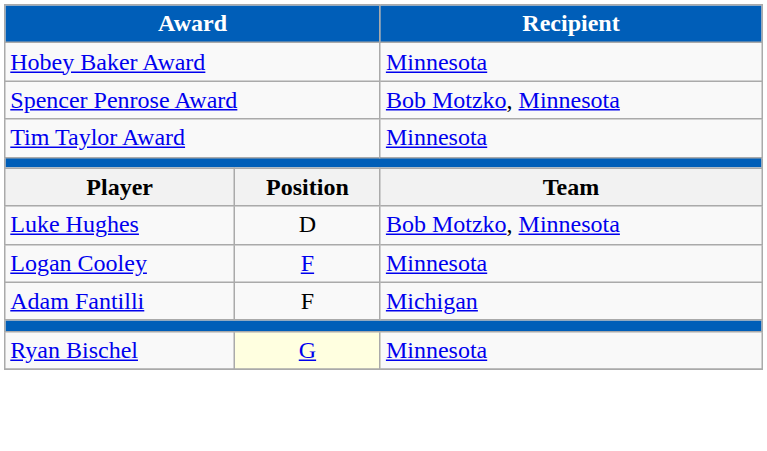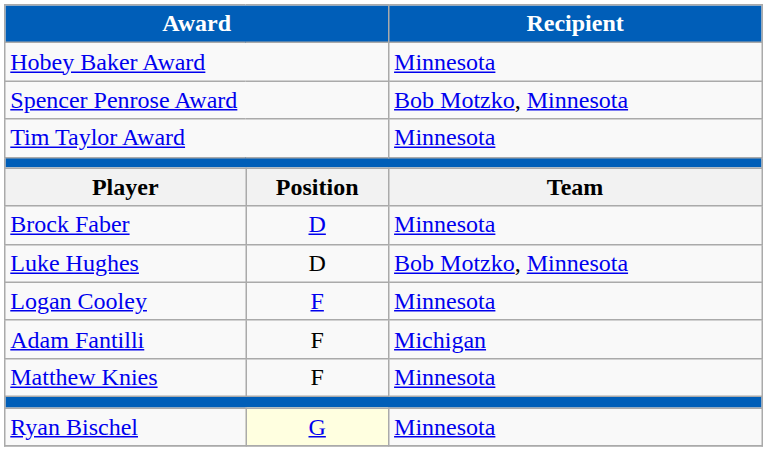 <table class="wikitable" width=40%>
 <tr>
 <th style="color:white; background:#005EB8" colspan=2>Award</th>
 <th style="color:white; background:#005EB8">Recipient</th>
 </tr>
 <tr>
 <td colspan=2><a href='#'>Hobey Baker Award</a></td>
 <td><a href='#'>Minnesota</a></td>
 </tr>
 <tr>
 <td colspan=2><a href='#'>Spencer Penrose Award</a></td>
 <td><a href='#'>Bob Motzko</a>, <a href='#'>Minnesota</a></td>
 </tr>
 <tr>
 <td colspan=2><a href='#'>Tim Taylor Award</a></td>
 <td><a href='#'>Minnesota</a></td>
 </tr>
 <tr>
 <th style="color:white; background:#005EB8" colspan=3><a href='#'></a></th>
 </tr>
 <tr>
 <th>Player</th>
 <th>Position</th>
 <th>Team</th>
 </tr>
 <tr>
+<td><a href='#'>Brock Faber</a></td>
+<td align=center><a href='#'>D</a></td>
+<td><a href='#'>Minnesota</a></td>
+</tr>
+<tr>
 <td><a href='#'>Luke Hughes</a></td>
 <td align=center>D</td>
 <td><a href='#'>Bob Motzko</a>, <a href='#'>Minnesota</a></td>
 </tr>
 <tr>
 <td><a href='#'>Logan Cooley</a></td>
 <td align=center><a href='#'>F</a></td>
 <td><a href='#'>Minnesota</a></td>
 </tr>
 <tr>
 <td><a href='#'>Adam Fantilli</a></td>
 <td align=center>F</td>
 <td><a href='#'>Michigan</a></td>
 </tr>
 <tr>
+<td><a href='#'>Matthew Knies</a></td>
+<td align=center>F</td>
+<td><a href='#'>Minnesota</a></td>
+</tr>
+<tr>
 <th style="color:white; background:#005EB8" colspan=3></th>
 </tr>
 <tr>
 <td><a href='#'>Ryan Bischel</a></td>
 <td align=center style="background: lightyellow;"><a href='#'>G</a></td>
 <td><a href='#'>Minnesota</a></td>
 </tr>
 <tr>
 </tr>
 </table>
